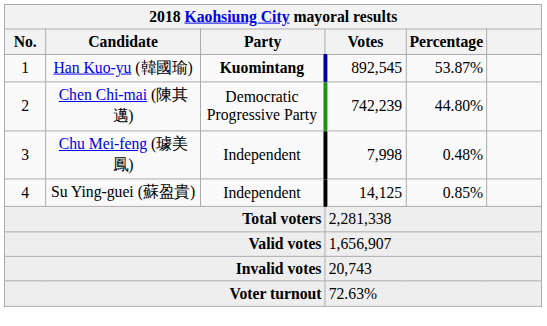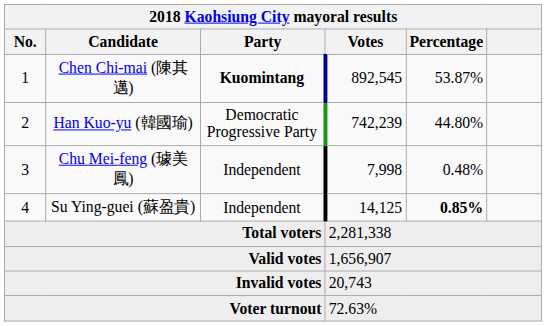 <table class="wikitable collapsible" style="text-align:center">
 <tr>
 <th colspan="6">2018 <a href='#'>Kaohsiung City</a> mayoral results</th>
 </tr>
 <tr>
 <th width=35>No.</th>
 <th width=150>Candidate</th>
 <th width=120>Party</th>
 <th width=75>Votes</th>
 <th width=75>Percentage</th>
 <th width=49></th>
 </tr>
 <tr>
 <td>1</td>
-<td><a href='#'>Han Kuo-yu</a> (韓國瑜)</td>
+<td><a href='#'>Chen Chi-mai</a> (陳其邁)</td>
 <td><strong> Kuomintang</strong></td>
 <td style="border-left:4px solid #000099;" align="right">892,545</td>
 <td align="right">53.87%</td>
 <td align="center"></td>
 </tr>
 <tr>
 <td>2</td>
-<td><a href='#'>Chen Chi-mai</a> (陳其邁)</td>
+<td><a href='#'>Han Kuo-yu</a> (韓國瑜)</td>
 <td> Democratic Progressive Party</td>
 <td style="border-left:4px solid #1B9413;" align="right">742,239</td>
 <td align="right">44.80%</td>
 <td align="center"></td>
 </tr>
 <tr>
 <td>3</td>
 <td><a href='#'>Chu Mei-feng</a> (璩美鳳)</td>
 <td> Independent</td>
 <td style="border-left:4px solid #000000;" align="right">7,998</td>
 <td align="right">0.48%</td>
 <td align="center"></td>
 </tr>
 <tr>
 <td>4</td>
 <td>Su Ying-guei (蘇盈貴)</td>
 <td> Independent</td>
 <td style="border-left:4px solid #000000;" align="right">14,125</td>
-<td align="right">0.85%</td>
+<td align="right"><strong>0.85%</strong></td>
 <td align="center"></td>
 </tr>
 <tr bgcolor=EEEEEE>
 <td colspan="3" align="right"><strong>Total voters</strong></td>
 <td colspan="3" align="left">2,281,338</td>
 </tr>
 <tr bgcolor=EEEEEE>
 <td colspan="3" align="right"><strong>Valid votes</strong></td>
 <td colspan="3" align="left">1,656,907</td>
 </tr>
 <tr bgcolor=EEEEEE>
 <td colspan="3" align="right"><strong>Invalid votes</strong></td>
 <td colspan="3" align="left">20,743</td>
 </tr>
 <tr bgcolor=EEEEEE>
 <td colspan="3" align="right"><strong>Voter turnout</strong></td>
 <td colspan="3" align="left">72.63%</td>
 </tr>
 </table>
